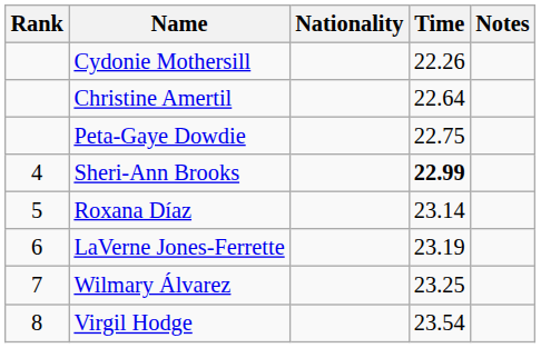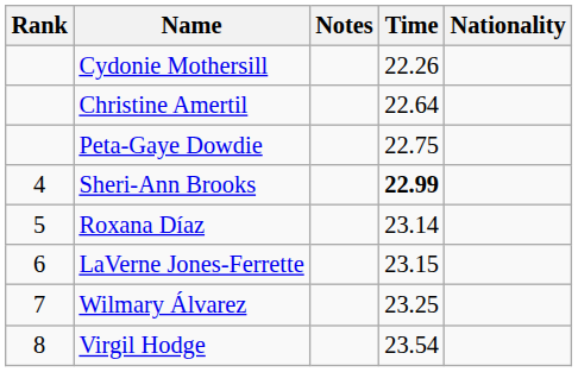 <table class="wikitable sortable" style="text-align:center;font-size:95%">
 <tr>
 <th>Rank</th>
 <th>Name</th>
+<th>Notes</th>
+<th>Time</th>
 <th>Nationality</th>
-<th>Time</th>
-<th>Notes</th>
 </tr>
 <tr>
 <td></td>
 <td align=left><a href='#'>Cydonie Mothersill</a></td>
+<td></td>
+<td>22.26</td>
 <td align=left></td>
-<td>22.26</td>
-<td></td>
 </tr>
 <tr>
 <td></td>
 <td align=left><a href='#'>Christine Amertil</a></td>
+<td></td>
+<td>22.64</td>
 <td align=left></td>
-<td>22.64</td>
-<td></td>
 </tr>
 <tr>
 <td></td>
 <td align=left><a href='#'>Peta-Gaye Dowdie</a></td>
+<td></td>
+<td>22.75</td>
 <td align=left></td>
-<td>22.75</td>
-<td></td>
 </tr>
 <tr>
 <td>4</td>
 <td align=left><a href='#'>Sheri-Ann Brooks</a></td>
+<td></td>
+<td><strong>22.99</strong></td>
 <td align=left></td>
-<td><strong>22.99</strong></td>
-<td></td>
 </tr>
 <tr>
 <td>5</td>
 <td align=left><a href='#'>Roxana Díaz</a></td>
+<td></td>
+<td>23.14</td>
 <td align=left></td>
-<td>23.14</td>
-<td></td>
 </tr>
 <tr>
 <td>6</td>
 <td align=left><a href='#'>LaVerne Jones-Ferrette</a></td>
+<td></td>
+<td>23.15</td>
 <td align=left></td>
-<td>23.19</td>
-<td></td>
 </tr>
 <tr>
 <td>7</td>
 <td align=left><a href='#'>Wilmary Álvarez</a></td>
+<td></td>
+<td>23.25</td>
 <td align=left></td>
-<td>23.25</td>
-<td></td>
 </tr>
 <tr>
 <td>8</td>
 <td align=left><a href='#'>Virgil Hodge</a></td>
+<td></td>
+<td>23.54</td>
 <td align=left></td>
-<td>23.54</td>
-<td></td>
 </tr>
 </table>
